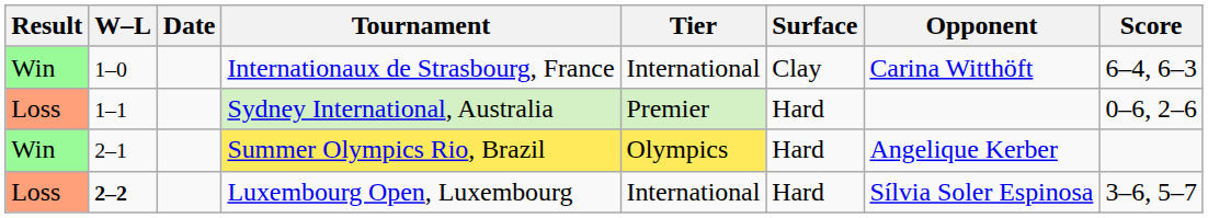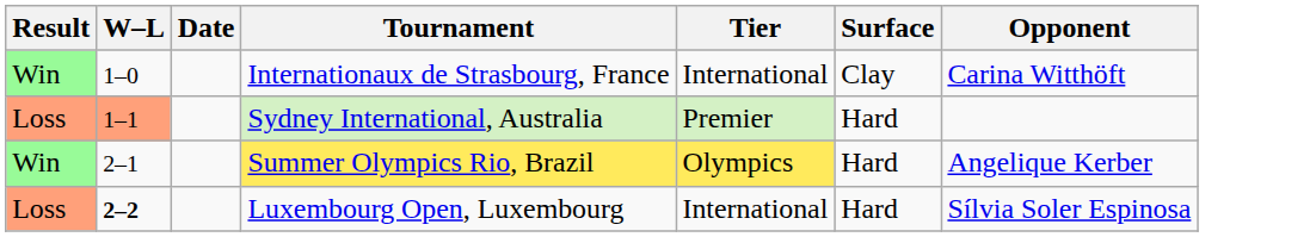 <table class="sortable wikitable">
 <tr>
 <th>Result</th>
 <th class="unsortable">W–L</th>
 <th>Date</th>
 <th>Tournament</th>
 <th>Tier</th>
 <th>Surface</th>
 <th>Opponent</th>
-<th class="unsortable">Score</th>
 </tr>
 <tr>
 <td style="background:#98fb98;">Win</td>
 <td><small>1–0</small></td>
 <td><a href='#'></a></td>
 <td><a href='#'>Internationaux de Strasbourg</a>, France</td>
 <td>International</td>
 <td>Clay</td>
 <td> <a href='#'>Carina Witthöft</a></td>
-<td>6–4, 6–3</td>
 </tr>
 <tr>
 <td style="background:#ffa07a;">Loss</td>
-<td><small>1–1</small></td>
+<td style="background: lightsalmon;"><small>1–1</small></td>
 <td><a href='#'></a></td>
 <td style="background:#d4f1c5;"><a href='#'>Sydney International</a>, Australia</td>
 <td style="background:#d4f1c5;">Premier</td>
 <td>Hard</td>
 <td></td>
-<td>0–6, 2–6</td>
 </tr>
 <tr>
 <td style="background:#98fb98;">Win</td>
 <td><small>2–1</small></td>
 <td><a href='#'></a></td>
 <td style="background:#FFEA5C;"><a href='#'>Summer Olympics Rio</a>, Brazil</td>
 <td style="background:#FFEA5C;">Olympics</td>
 <td>Hard</td>
 <td> <a href='#'>Angelique Kerber</a></td>
-<td></td>
 </tr>
 <tr>
 <td style="background:#ffa07a;">Loss</td>
 <td><strong><small>2–2</small></strong></td>
 <td><a href='#'></a></td>
 <td><a href='#'>Luxembourg Open</a>, Luxembourg</td>
 <td>International</td>
 <td>Hard</td>
 <td> <a href='#'>Sílvia Soler Espinosa</a></td>
-<td>3–6, 5–7</td>
 </tr>
 </table>
